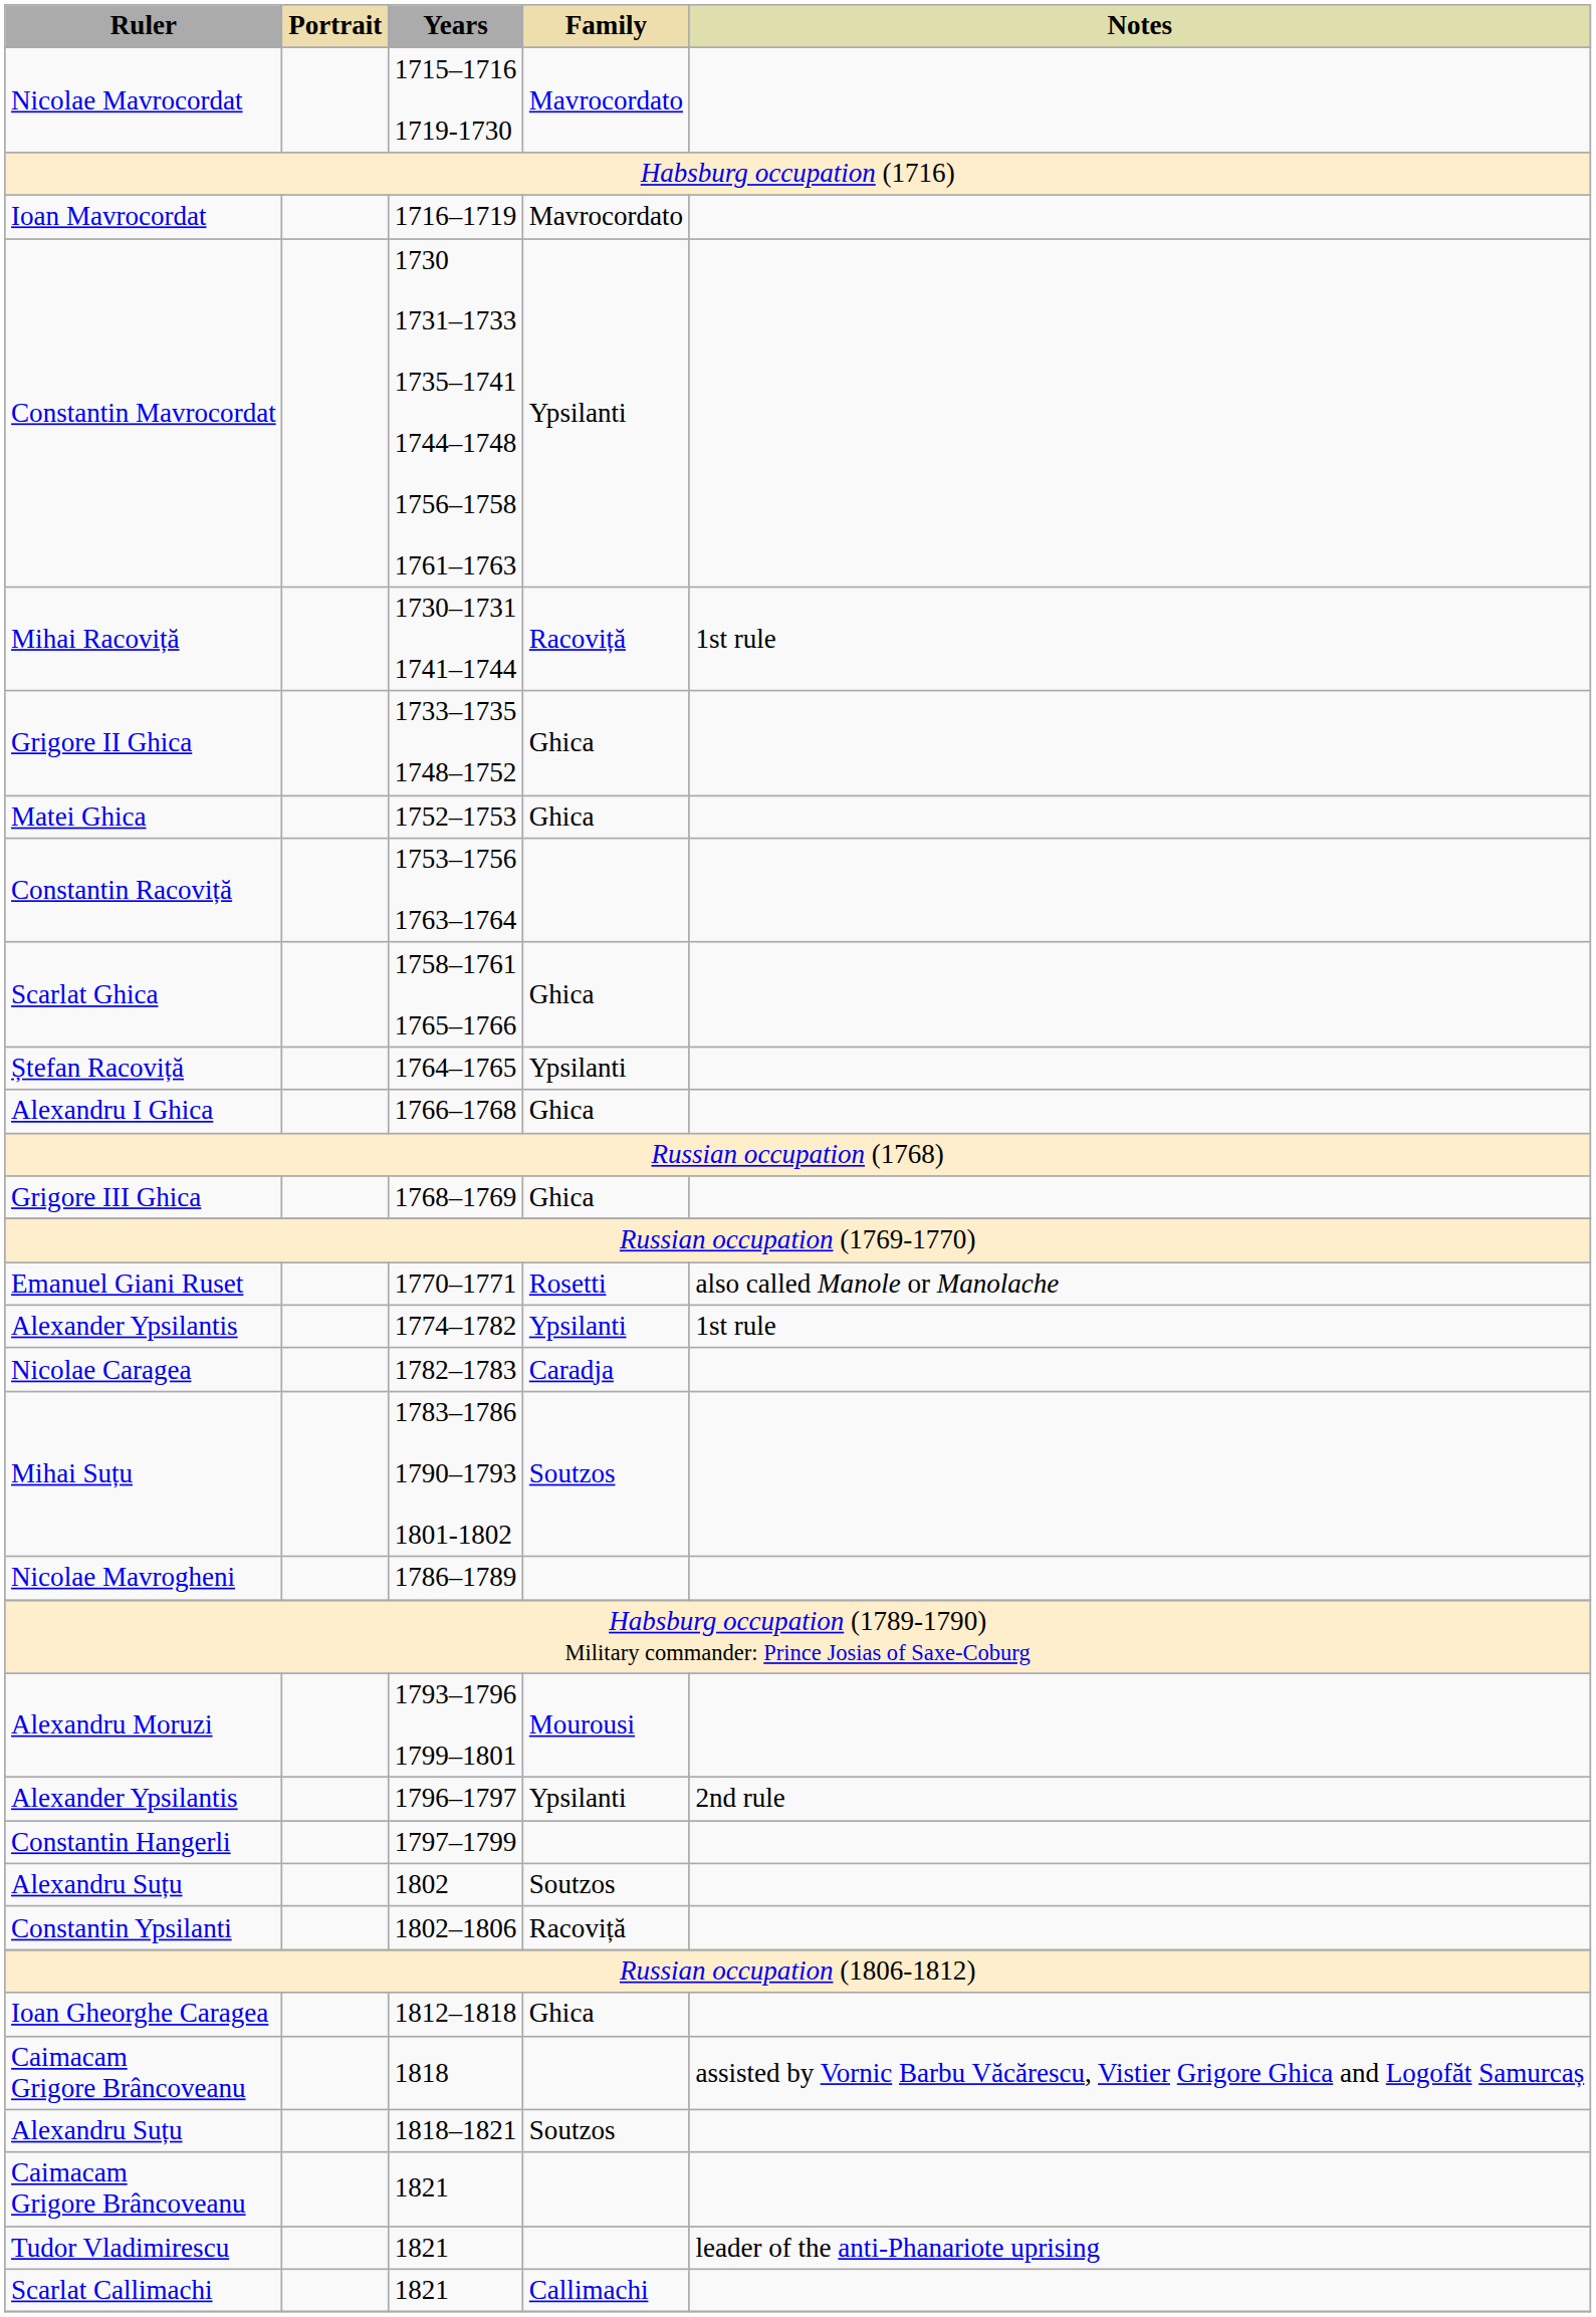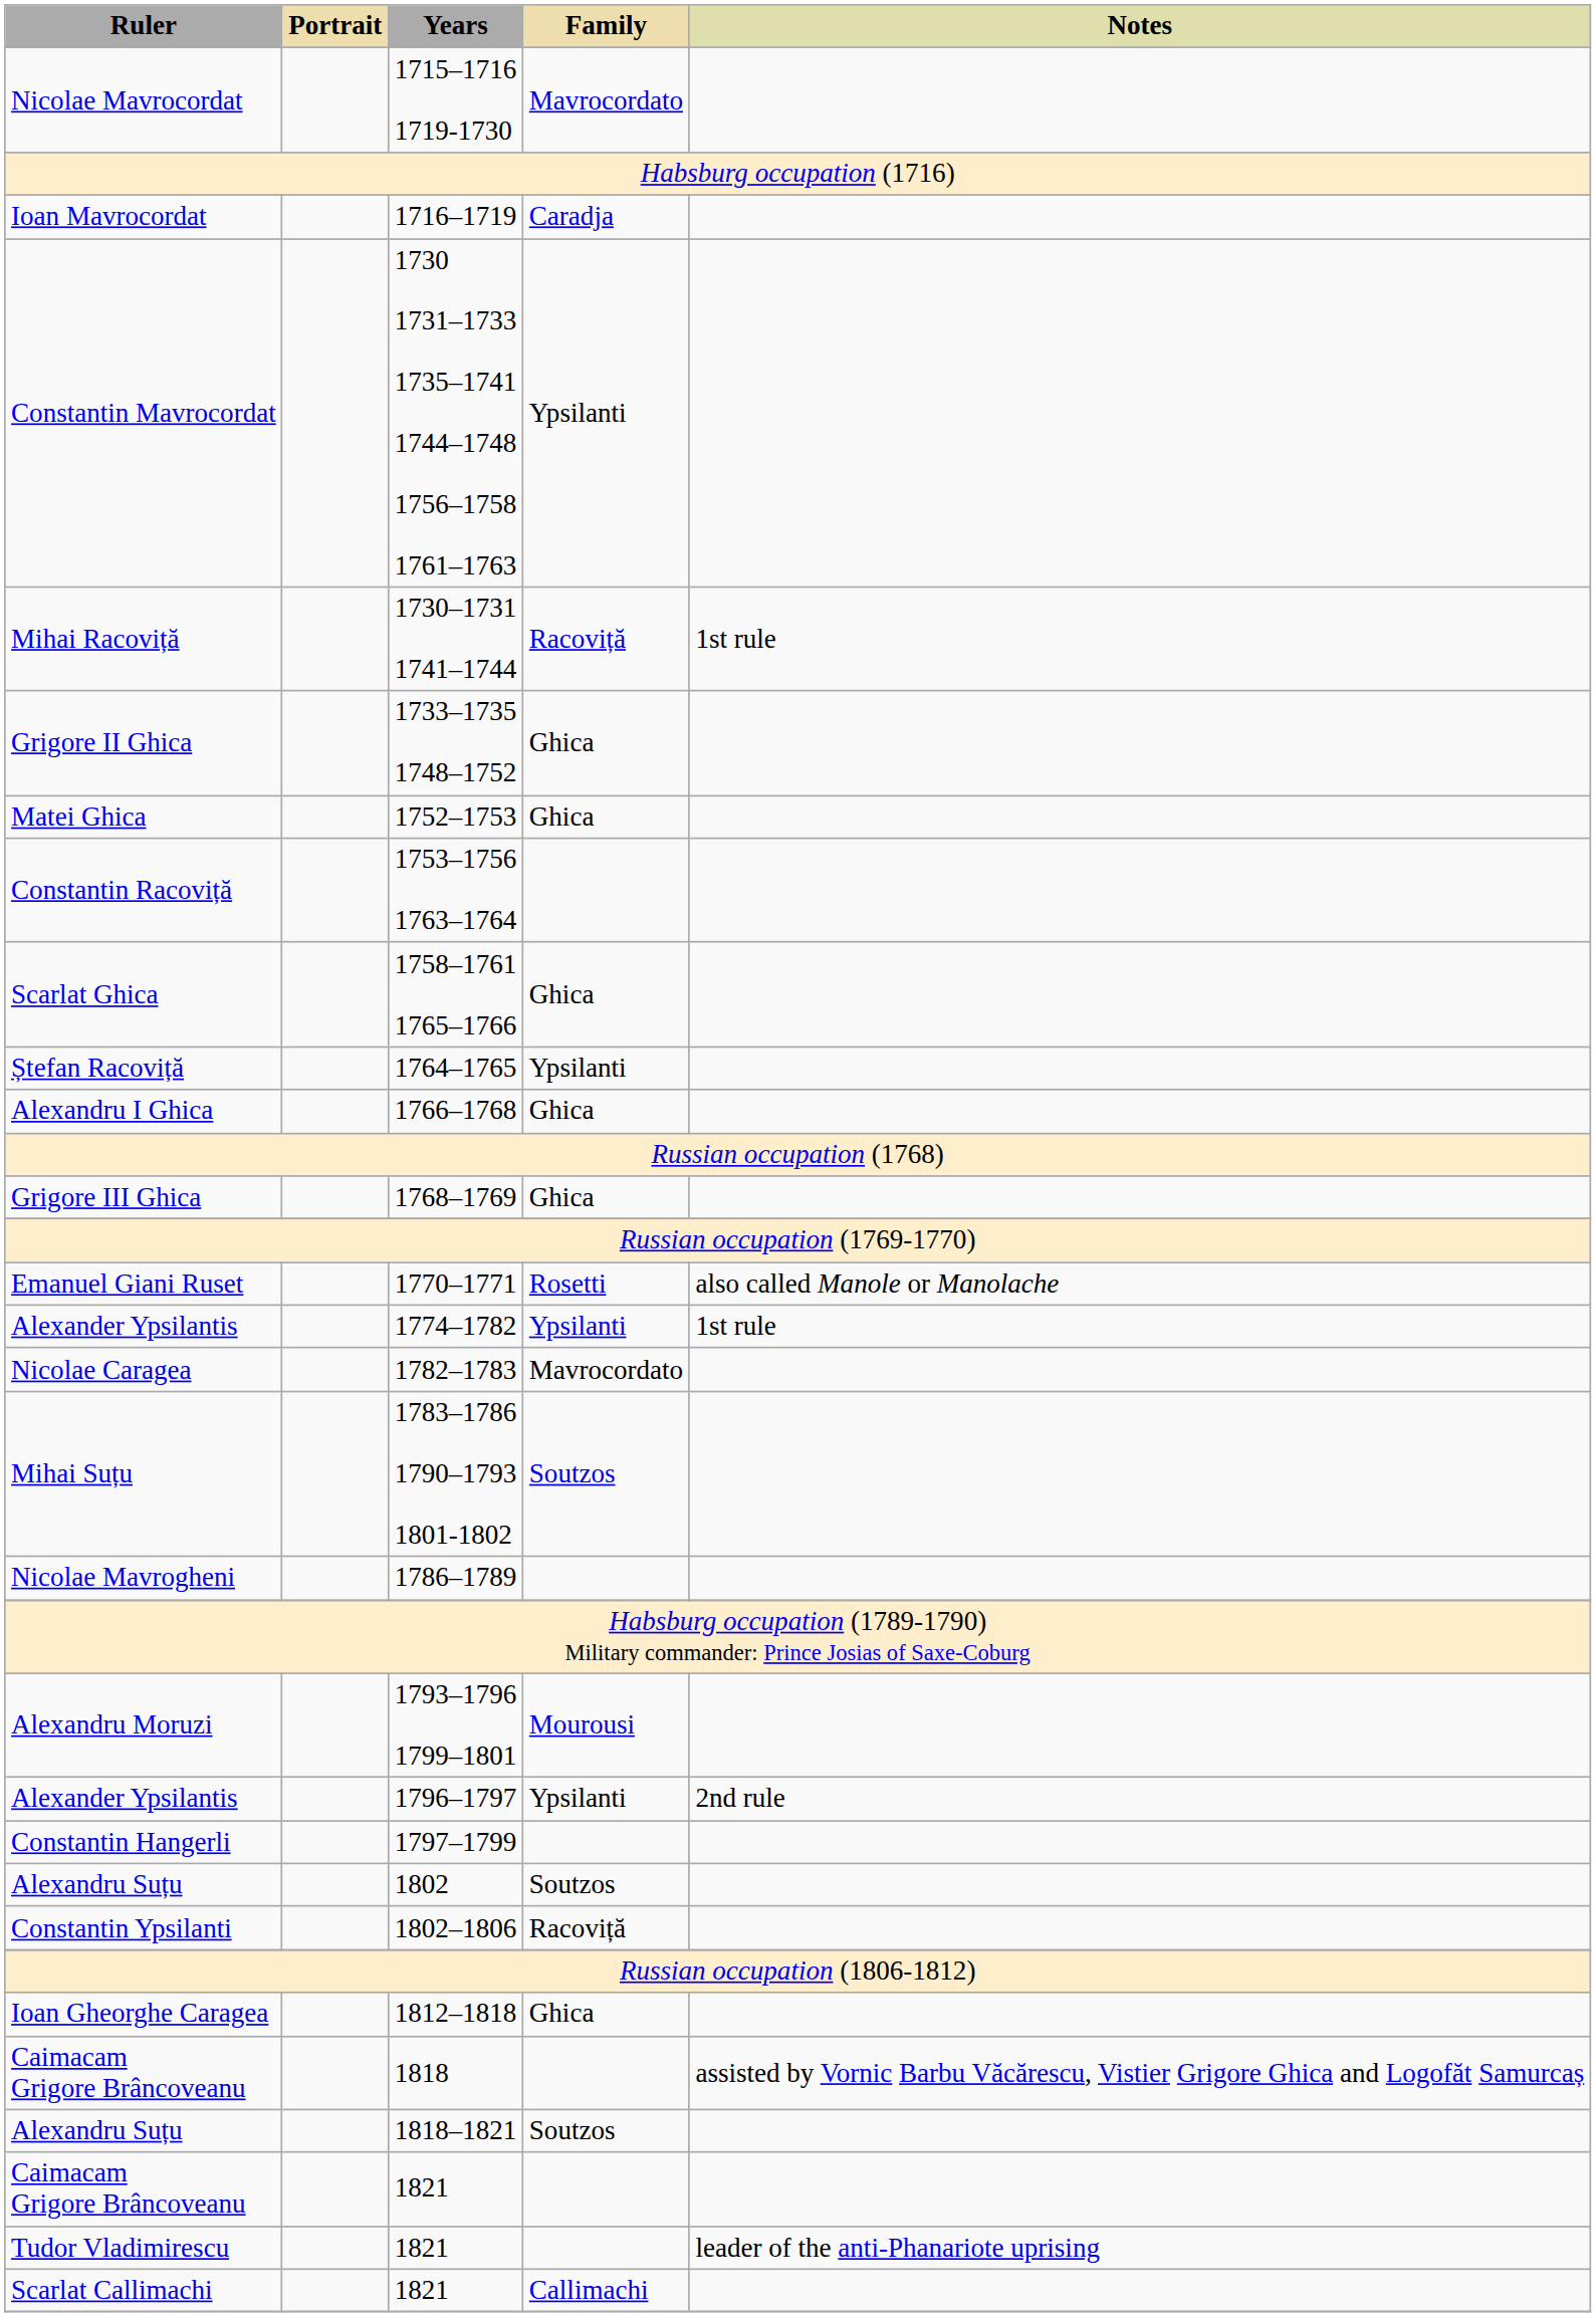 <table class="wikitable sortable">
 <tr>
 <th style=background:#ababab;>Ruler</th>
 <th style=background:#efdead;>Portrait</th>
 <th style=background:#ababab;>Years</th>
 <th style=background:#efdead;>Family</th>
 <th style=background:#dfdead;>Notes</th>
 </tr>
 <tr>
 <td><a href='#'>Nicolae Mavrocordat</a></td>
 <td></td>
 <td>1715–1716<br><br>1719-1730</td>
 <td><a href='#'>Mavrocordato</a></td>
 <td></td>
 </tr>
 <tr bgcolor=#fec>
 <td colspan="5" align="center"><em><a href='#'>Habsburg occupation</a></em> (1716)</td>
 </tr>
 <tr>
 <td><a href='#'>Ioan Mavrocordat</a></td>
 <td></td>
 <td>1716–1719</td>
-<td>Mavrocordato</td>
+<td><a href='#'>Caradja</a></td>
 <td></td>
 </tr>
 <tr>
 <td><a href='#'>Constantin Mavrocordat</a></td>
 <td></td>
 <td>1730<br><br>1731–1733<br><br>1735–1741<br><br>1744–1748<br><br>1756–1758<br><br>1761–1763</td>
 <td>Ypsilanti</td>
 <td></td>
 </tr>
 <tr>
 <td><a href='#'>Mihai Racoviță</a></td>
 <td></td>
 <td>1730–1731<br><br>1741–1744</td>
 <td><a href='#'>Racoviță</a></td>
 <td>1st rule</td>
 </tr>
 <tr>
 <td><a href='#'>Grigore II Ghica</a></td>
 <td></td>
 <td>1733–1735<br><br>1748–1752</td>
 <td>Ghica</td>
 <td></td>
 </tr>
 <tr>
 <td><a href='#'>Matei Ghica</a></td>
 <td></td>
 <td>1752–1753</td>
 <td>Ghica</td>
 <td></td>
 </tr>
 <tr>
 <td><a href='#'>Constantin Racoviță</a></td>
 <td></td>
 <td>1753–1756<br><br>1763–1764</td>
 <td></td>
 <td></td>
 </tr>
 <tr>
 <td><a href='#'>Scarlat Ghica</a></td>
 <td></td>
 <td>1758–1761<br><br>1765–1766</td>
 <td>Ghica</td>
 <td></td>
 </tr>
 <tr>
 <td><a href='#'>Ștefan Racoviță</a></td>
 <td></td>
 <td>1764–1765</td>
 <td>Ypsilanti</td>
 <td></td>
 </tr>
 <tr>
 <td><a href='#'>Alexandru I Ghica</a></td>
 <td></td>
 <td>1766–1768</td>
 <td>Ghica</td>
 <td></td>
 </tr>
 <tr bgcolor=#fec>
 <td colspan="5" align="center"><em><a href='#'>Russian occupation</a></em> (1768)</td>
 </tr>
 <tr>
 <td><a href='#'>Grigore III Ghica</a></td>
 <td></td>
 <td>1768–1769</td>
 <td>Ghica</td>
 <td></td>
 </tr>
 <tr>
 </tr>
 <tr bgcolor=#fec>
 <td colspan="5" align="center"><em><a href='#'>Russian occupation</a></em> (1769-1770)</td>
 </tr>
 <tr>
 <td><a href='#'>Emanuel Giani Ruset</a></td>
 <td></td>
 <td>1770–1771</td>
 <td><a href='#'>Rosetti</a></td>
 <td>also called <em>Manole</em> or <em>Manolache</em></td>
 </tr>
 <tr>
 <td><a href='#'>Alexander Ypsilantis</a></td>
 <td></td>
 <td>1774–1782</td>
 <td><a href='#'>Ypsilanti</a></td>
 <td>1st rule</td>
 </tr>
 <tr>
 <td><a href='#'>Nicolae Caragea</a></td>
 <td></td>
 <td>1782–1783</td>
-<td><a href='#'>Caradja</a></td>
+<td>Mavrocordato</td>
 <td></td>
 </tr>
 <tr>
 <td><a href='#'>Mihai Suțu</a></td>
 <td></td>
 <td>1783–1786<br><br>1790–1793<br><br>1801-1802</td>
 <td><a href='#'>Soutzos</a></td>
 <td></td>
 </tr>
 <tr>
 <td><a href='#'>Nicolae Mavrogheni</a></td>
 <td></td>
 <td>1786–1789</td>
 <td></td>
 <td></td>
 </tr>
 <tr>
 </tr>
 <tr bgcolor=#fec>
 <td colspan="5" align="center"><em><a href='#'>Habsburg occupation</a></em> (1789-1790)<br><small>Military commander: <a href='#'>Prince Josias of Saxe-Coburg</a></small></td>
 </tr>
 <tr>
 <td><a href='#'>Alexandru Moruzi</a></td>
 <td></td>
 <td>1793–1796<br><br>1799–1801</td>
 <td><a href='#'>Mourousi</a></td>
 <td></td>
 </tr>
 <tr>
 <td><a href='#'>Alexander Ypsilantis</a></td>
 <td></td>
 <td>1796–1797</td>
 <td>Ypsilanti</td>
 <td>2nd rule</td>
 </tr>
 <tr>
 <td><a href='#'>Constantin Hangerli</a></td>
 <td></td>
 <td>1797–1799</td>
 <td></td>
 <td></td>
 </tr>
 <tr>
 <td><a href='#'>Alexandru Suțu</a></td>
 <td></td>
 <td>1802</td>
 <td>Soutzos</td>
 <td></td>
 </tr>
 <tr>
 <td><a href='#'>Constantin Ypsilanti</a></td>
 <td></td>
 <td>1802–1806</td>
 <td>Racoviță</td>
 <td></td>
 </tr>
 <tr>
 </tr>
 <tr bgcolor=#fec>
 <td colspan="5" align="center"><em><a href='#'>Russian occupation</a></em> (1806-1812)</td>
 </tr>
 <tr>
 <td><a href='#'>Ioan Gheorghe Caragea</a></td>
 <td></td>
 <td>1812–1818</td>
 <td>Ghica</td>
 <td></td>
 </tr>
 <tr>
 <td><a href='#'>Caimacam</a><br><a href='#'>Grigore Brâncoveanu</a></td>
 <td></td>
 <td>1818</td>
 <td></td>
 <td>assisted by <a href='#'>Vornic</a> <a href='#'>Barbu Văcărescu</a>, <a href='#'>Vistier</a> <a href='#'>Grigore Ghica</a> and <a href='#'>Logofăt</a> <a href='#'>Samurcaș</a></td>
 </tr>
 <tr>
 <td><a href='#'>Alexandru Suțu</a></td>
 <td></td>
 <td>1818–1821</td>
 <td>Soutzos</td>
 <td></td>
 </tr>
 <tr>
 <td><a href='#'>Caimacam</a><br><a href='#'>Grigore Brâncoveanu</a></td>
 <td></td>
 <td>1821</td>
 <td></td>
 <td></td>
 </tr>
 <tr>
 <td><a href='#'>Tudor Vladimirescu</a></td>
 <td></td>
 <td>1821</td>
 <td></td>
 <td>leader of the <a href='#'>anti-Phanariote uprising</a></td>
 </tr>
 <tr>
 <td><a href='#'>Scarlat Callimachi</a></td>
 <td></td>
 <td>1821</td>
 <td><a href='#'>Callimachi</a></td>
 <td></td>
 </tr>
 <tr>
 </tr>
 </table>
